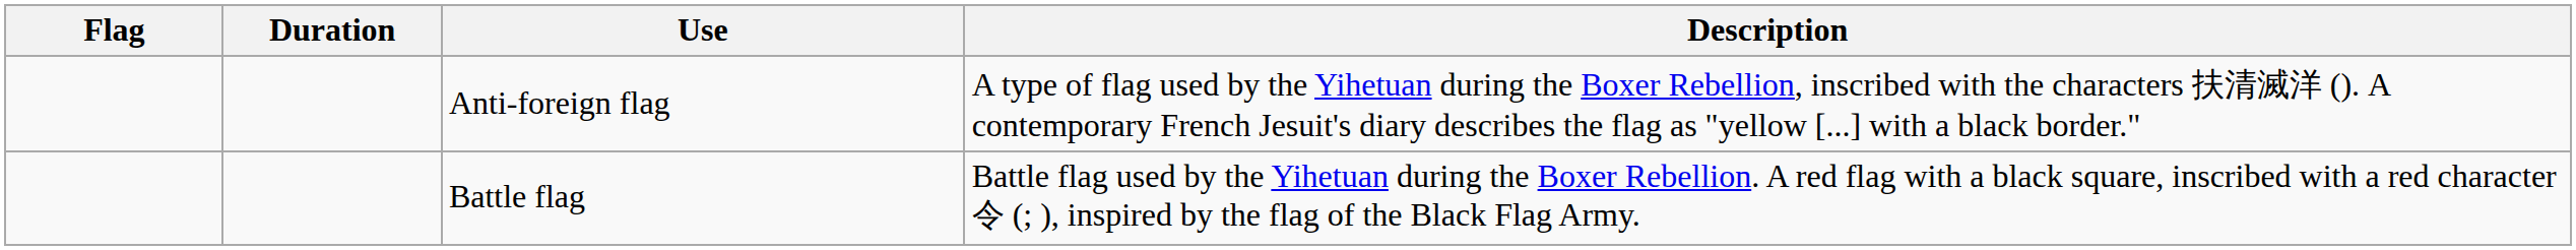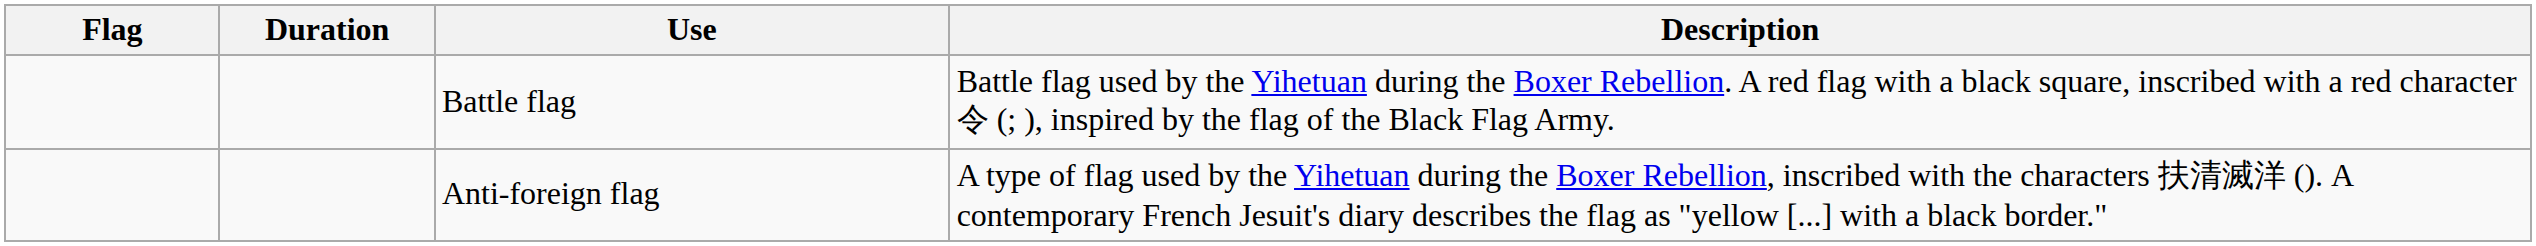 <table class="wikitable" width="100%">
 <tr>
 <th style="width:100px;">Flag</th>
 <th style="width:100px;">Duration</th>
 <th style="width:250px;">Use</th>
 <th style="min-width:250px">Description</th>
 </tr>
 <tr>
 <td></td>
 <td></td>
-<td>Anti-foreign flag</td>
-<td>A type of flag used by the <a href='#'>Yihetuan</a> during the <a href='#'>Boxer Rebellion</a>, inscribed with the characters 扶清滅洋 (). A contemporary French Jesuit's diary describes the flag as "yellow [...] with a black border."</td>
+<td>Battle flag</td>
+<td>Battle flag used by the <a href='#'>Yihetuan</a> during the <a href='#'>Boxer Rebellion</a>. A red flag with a black square, inscribed with a red character 令 (; ), inspired by the flag of the Black Flag Army.</td>
 </tr>
 <tr>
 <td></td>
 <td></td>
-<td>Battle flag</td>
-<td>Battle flag used by the <a href='#'>Yihetuan</a> during the <a href='#'>Boxer Rebellion</a>. A red flag with a black square, inscribed with a red character 令 (; ), inspired by the flag of the Black Flag Army.</td>
+<td>Anti-foreign flag</td>
+<td>A type of flag used by the <a href='#'>Yihetuan</a> during the <a href='#'>Boxer Rebellion</a>, inscribed with the characters 扶清滅洋 (). A contemporary French Jesuit's diary describes the flag as "yellow [...] with a black border."</td>
 </tr>
 </table>
